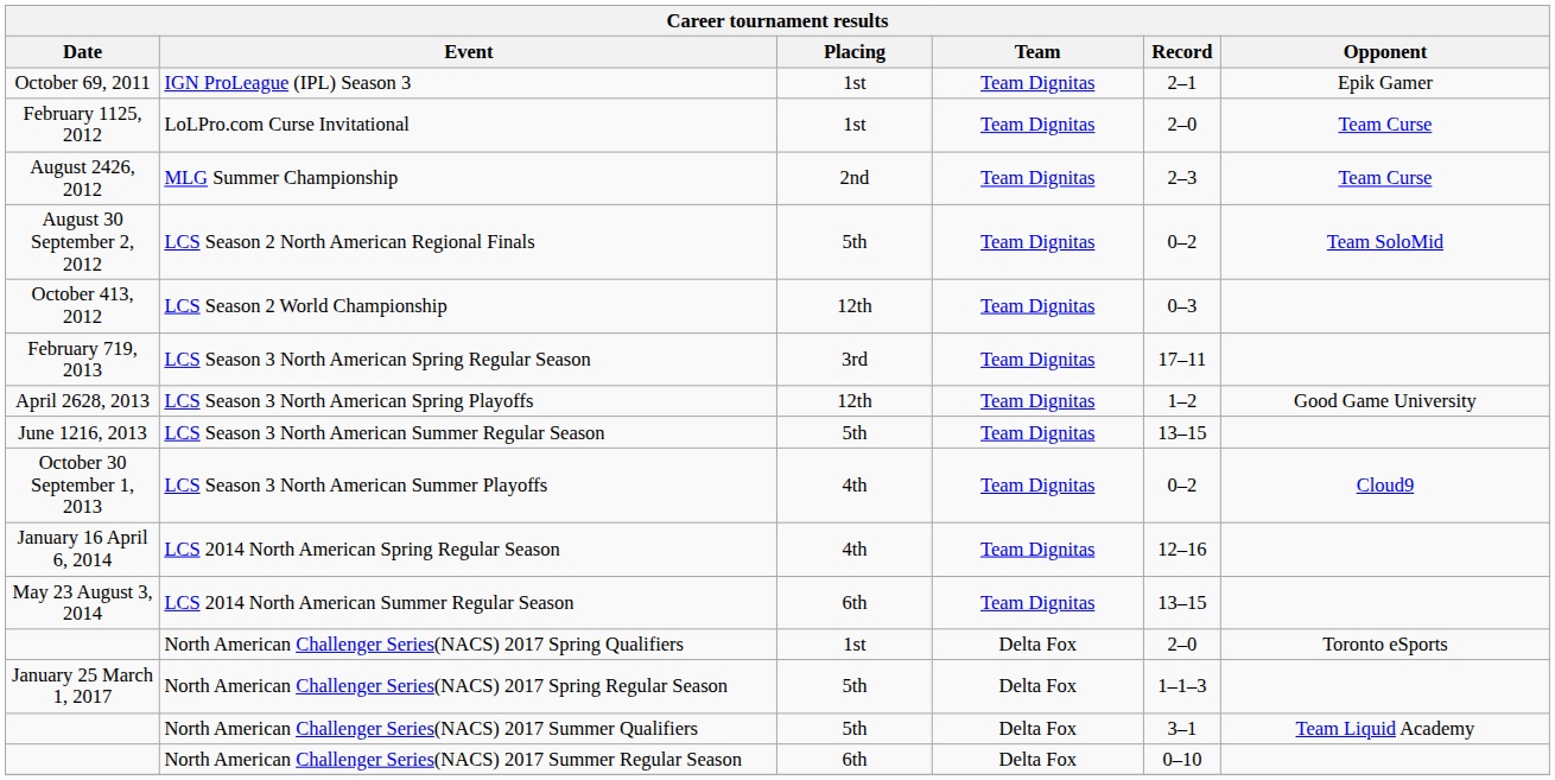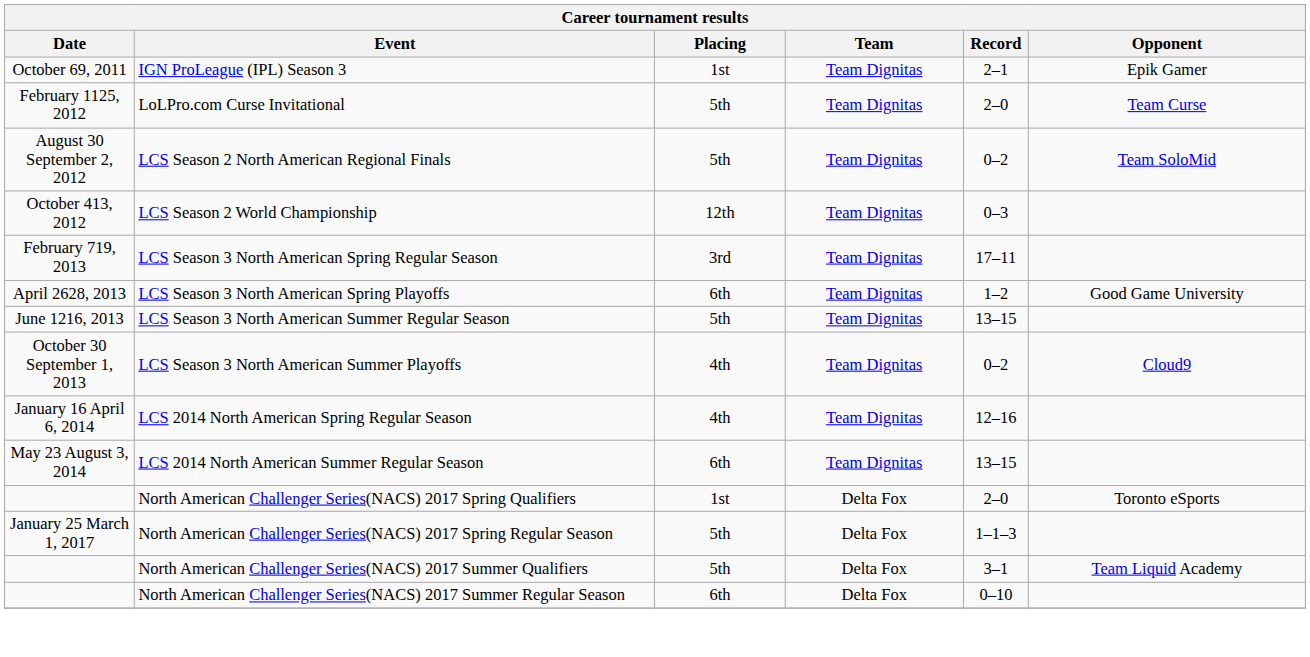 <table class=" wikitable" style="width: 100%;">
 <tr>
 <th colspan="6">Career tournament results</th>
 </tr>
 <tr>
 <th style="width:10%;">Date</th>
 <th style="width:40%;">Event</th>
 <th style="width:10%;">Placing</th>
 <th colspan="1">Team</th>
 <th colspan="1">Record</th>
 <th colspan="1">Opponent</th>
 </tr>
 <tr>
 <td style="text-align:center;">October 69, 2011</td>
 <td><a href='#'>IGN ProLeague</a> (IPL) Season 3</td>
 <td style="text-align:center;"> 1st</td>
 <td style="text-align:center"><a href='#'>Team Dignitas</a></td>
 <td style="text-align:center; width:5%;">2–1</td>
 <td style="text-align:center">Epik Gamer</td>
 </tr>
 <tr>
 <td style="text-align:center;">February 1125, 2012</td>
 <td>LoLPro.com Curse Invitational</td>
-<td style="text-align:center;"> 1st</td>
+<td style="text-align:center;">5th</td>
 <td style="text-align:center"><a href='#'>Team Dignitas</a></td>
 <td style="text-align:center; width:5%;">2–0</td>
-<td style="text-align:center"><a href='#'>Team Curse</a></td>
-</tr>
-<tr>
-<td style="text-align:center;">August 2426, 2012</td>
-<td><a href='#'>MLG</a> Summer Championship</td>
-<td style="text-align:center;"> 2nd</td>
-<td style="text-align:center"><a href='#'>Team Dignitas</a></td>
-<td style="text-align:center; width:5%;">2–3</td>
 <td style="text-align:center"><a href='#'>Team Curse</a></td>
 </tr>
 <tr>
 <td style="text-align:center;">August 30  September 2, 2012</td>
 <td><a href='#'>LCS</a> Season 2 North American Regional Finals</td>
 <td style="text-align:center;">5th</td>
 <td style="text-align:center"><a href='#'>Team Dignitas</a></td>
 <td style="text-align:center; width:5%;">0–2</td>
 <td style="text-align:center"><a href='#'>Team SoloMid</a></td>
 </tr>
 <tr>
 <td style="text-align:center;">October 413, 2012</td>
 <td><a href='#'>LCS</a> Season 2 World Championship</td>
 <td style="text-align:center;">12th</td>
 <td style="text-align:center"><a href='#'>Team Dignitas</a></td>
 <td style="text-align:center; width:5%;">0–3</td>
 <td style="text-align:center"></td>
 </tr>
 <tr>
 <td style="text-align:center;">February 719, 2013</td>
 <td><a href='#'>LCS</a> Season 3 North American Spring Regular Season</td>
 <td style="text-align:center;"> 3rd</td>
 <td style="text-align:center"><a href='#'>Team Dignitas</a></td>
 <td style="text-align:center; width:5%;">17–11</td>
 <td style="text-align:center"></td>
 </tr>
 <tr>
 <td style="text-align:center;">April 2628, 2013</td>
 <td><a href='#'>LCS</a> Season 3 North American Spring Playoffs</td>
-<td style="text-align:center;">12th</td>
+<td style="text-align:center;">6th</td>
 <td style="text-align:center"><a href='#'>Team Dignitas</a></td>
 <td style="text-align:center; width:5%;">1–2</td>
 <td style="text-align:center">Good Game University</td>
 </tr>
 <tr>
 <td style="text-align:center;">June 1216, 2013</td>
 <td><a href='#'>LCS</a> Season 3 North American Summer Regular Season</td>
 <td style="text-align:center;">5th</td>
 <td style="text-align:center"><a href='#'>Team Dignitas</a></td>
 <td style="text-align:center; width:5%;">13–15</td>
 <td style="text-align:center"></td>
 </tr>
 <tr>
 <td style="text-align:center;">October 30  September 1, 2013</td>
 <td><a href='#'>LCS</a> Season 3 North American Summer Playoffs</td>
 <td style="text-align:center;">4th</td>
 <td style="text-align:center"><a href='#'>Team Dignitas</a></td>
 <td style="text-align:center; width:5%;">0–2</td>
 <td style="text-align:center"><a href='#'>Cloud9</a></td>
 </tr>
 <tr>
 <td style="text-align:center;">January 16  April 6, 2014</td>
 <td><a href='#'>LCS</a> 2014 North American Spring Regular Season</td>
 <td style="text-align:center;">4th</td>
 <td style="text-align:center"><a href='#'>Team Dignitas</a></td>
 <td style="text-align:center; width:5%;">12–16</td>
 <td style="text-align:center"></td>
 </tr>
 <tr>
 <td style="text-align:center;">May 23  August 3, 2014</td>
 <td><a href='#'>LCS</a> 2014 North American Summer Regular Season</td>
 <td style="text-align:center;">6th</td>
 <td style="text-align:center"><a href='#'>Team Dignitas</a></td>
 <td style="text-align:center; width:5%;">13–15</td>
 <td style="text-align:center"></td>
 </tr>
 <tr>
 <td style="text-align:center;"></td>
 <td>North American <a href='#'>Challenger Series</a>(NACS) 2017 Spring Qualifiers</td>
 <td style="text-align:center;"> 1st</td>
 <td style="text-align:center">Delta Fox</td>
 <td style="text-align:center; width:5%;">2–0</td>
 <td style="text-align:center">Toronto eSports</td>
 </tr>
 <tr>
 <td style="text-align:center;">January 25  March 1, 2017</td>
 <td>North American <a href='#'>Challenger Series</a>(NACS) 2017 Spring Regular Season</td>
 <td style="text-align:center;">5th</td>
 <td style="text-align:center">Delta Fox</td>
 <td style="text-align:center; width:5%;">1–1–3</td>
 <td style="text-align:center"></td>
 </tr>
 <tr>
 <td style="text-align:center;"></td>
 <td>North American <a href='#'>Challenger Series</a>(NACS) 2017 Summer Qualifiers</td>
 <td style="text-align:center;">5th</td>
 <td style="text-align:center">Delta Fox</td>
 <td style="text-align:center; width:5%;">3–1</td>
 <td style="text-align:center"><a href='#'>Team Liquid</a> Academy</td>
 </tr>
 <tr>
 <td style="text-align:center;"></td>
 <td>North American <a href='#'>Challenger Series</a>(NACS) 2017 Summer Regular Season</td>
 <td style="text-align:center;">6th</td>
 <td style="text-align:center">Delta Fox</td>
 <td style="text-align:center; width:5%;">0–10</td>
 <td style="text-align:center"></td>
 </tr>
 <tr>
 </tr>
 </table>
